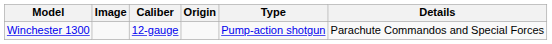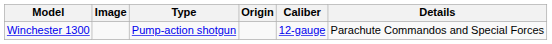 <table class="wikitable">
 <tr bgco>
 <th>Model</th>
 <th>Image</th>
+<th>Type</th>
+<th>Origin</th>
 <th>Caliber</th>
-<th>Origin</th>
-<th>Type</th>
 <th>Details</th>
 </tr>
 <tr>
 <td><a href='#'>Winchester 1300</a></td>
 <td></td>
+<td><a href='#'>Pump-action shotgun</a></td>
+<td></td>
 <td><a href='#'>12-gauge</a></td>
-<td></td>
-<td><a href='#'>Pump-action shotgun</a></td>
 <td>Parachute Commandos and Special Forces</td>
 </tr>
 </table>
